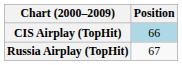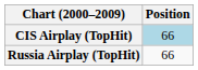 <table class="wikitable plainrowheaders" style="text-align:center">
 <tr>
 <th scope="col">Chart (2000–2009)</th>
 <th scope="col">Position</th>
 </tr>
 <tr>
 <th scope="row">CIS Airplay (TopHit)</th>
 <td style="background: lightblue;">66</td>
 </tr>
 <tr>
 <th scope="row">Russia Airplay (TopHit)</th>
-<td>67</td>
+<td>66</td>
 </tr>
 </table>
